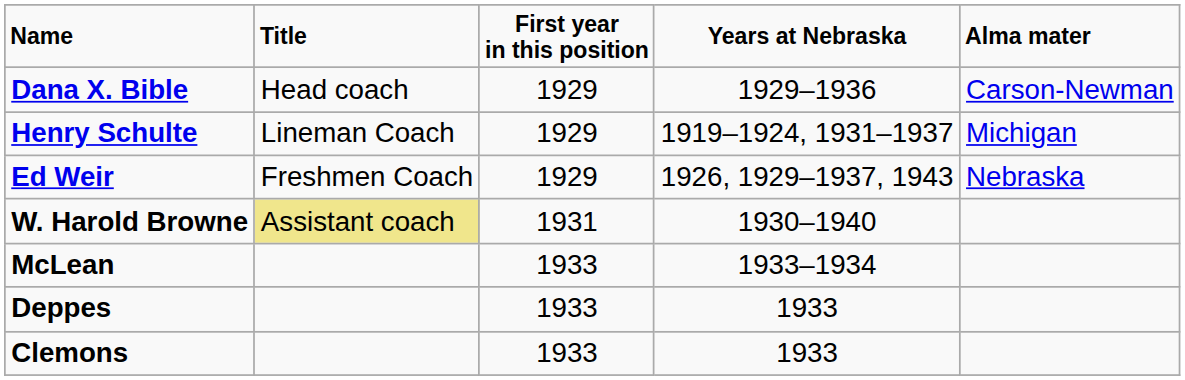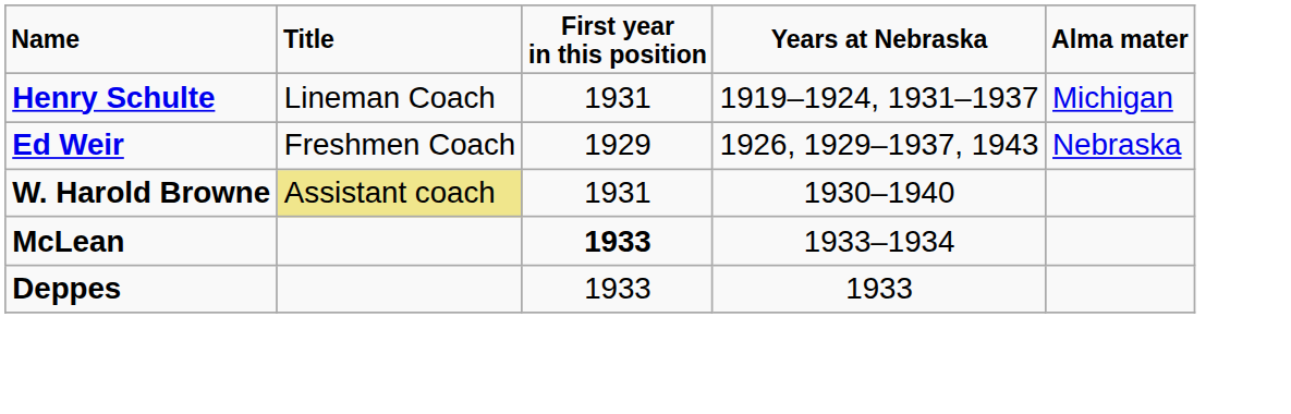 <table class="wikitable">
 <tr style="font-size:smaller">
 <td><strong>Name</strong></td>
 <td><strong>Title</strong></td>
 <td align="center"><strong>First year<br>in this position</strong></td>
 <td align="center"><strong>Years at Nebraska</strong></td>
 <td><strong>Alma mater</strong></td>
 </tr>
 <tr>
-<td><strong><a href='#'>Dana X. Bible</a></strong></td>
-<td>Head coach</td>
-<td align="center">1929</td>
-<td align="center">1929–1936</td>
-<td><a href='#'>Carson-Newman</a></td>
-</tr>
-<tr>
 <td><strong><a href='#'>Henry Schulte</a></strong></td>
 <td>Lineman Coach</td>
-<td align="center">1929</td>
+<td align="center">1931</td>
 <td align="center">1919–1924, 1931–1937</td>
 <td><a href='#'>Michigan</a></td>
 </tr>
 <tr>
 <td><strong><a href='#'>Ed Weir</a></strong></td>
 <td>Freshmen Coach</td>
 <td align="center">1929</td>
 <td align="center">1926, 1929–1937, 1943</td>
 <td><a href='#'>Nebraska</a></td>
 </tr>
 <tr>
 <td><strong>W. Harold Browne</strong></td>
 <td style="background: khaki;">Assistant coach</td>
 <td align="center">1931</td>
 <td align="center">1930–1940</td>
 <td></td>
 </tr>
 <tr>
 <td><strong>McLean</strong></td>
 <td></td>
-<td align="center">1933</td>
+<td align="center"><strong>1933</strong></td>
 <td align="center">1933–1934</td>
 <td></td>
 </tr>
 <tr>
 <td><strong>Deppes</strong></td>
 <td></td>
 <td align="center">1933</td>
 <td align="center">1933</td>
 <td></td>
 </tr>
-<tr>
-<td><strong>Clemons</strong></td>
-<td></td>
-<td align="center">1933</td>
-<td align="center">1933</td>
-<td></td>
-</tr>
 </table>
